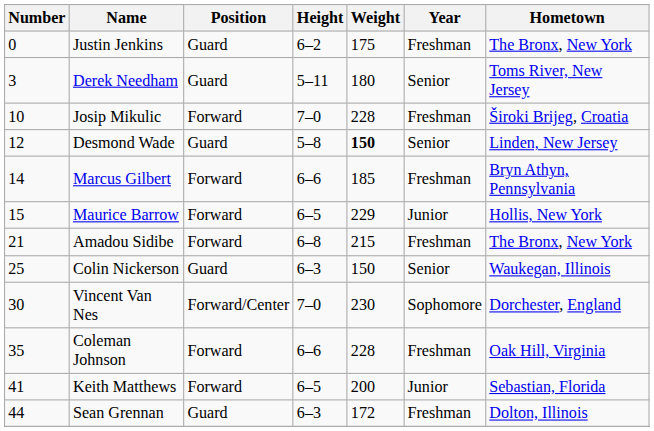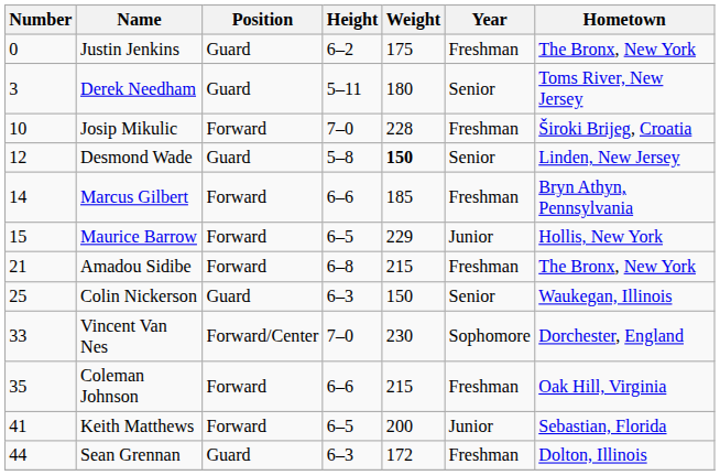 <table class="wikitable" style="font-size: 95%;">
 <tr>
 <th>Number</th>
 <th>Name</th>
 <th>Position</th>
 <th>Height</th>
 <th>Weight</th>
 <th>Year</th>
 <th>Hometown</th>
 </tr>
 <tr>
 <td>0</td>
 <td>Justin Jenkins</td>
 <td>Guard</td>
 <td>6–2</td>
 <td>175</td>
 <td>Freshman</td>
 <td><a href='#'>The Bronx</a>, <a href='#'>New York</a></td>
 </tr>
 <tr>
 <td>3</td>
 <td><a href='#'>Derek Needham</a></td>
 <td>Guard</td>
 <td>5–11</td>
 <td>180</td>
 <td>Senior</td>
 <td><a href='#'>Toms River, New Jersey</a></td>
 </tr>
 <tr>
 <td>10</td>
 <td>Josip Mikulic</td>
 <td>Forward</td>
 <td>7–0</td>
 <td>228</td>
 <td>Freshman</td>
 <td><a href='#'>Široki Brijeg</a>, <a href='#'>Croatia</a></td>
 </tr>
 <tr>
 <td>12</td>
 <td>Desmond Wade</td>
 <td>Guard</td>
 <td>5–8</td>
 <td><strong>150</strong></td>
 <td>Senior</td>
 <td><a href='#'>Linden, New Jersey</a></td>
 </tr>
 <tr>
 <td>14</td>
 <td><a href='#'>Marcus Gilbert</a></td>
 <td>Forward</td>
 <td>6–6</td>
 <td>185</td>
 <td>Freshman</td>
 <td><a href='#'>Bryn Athyn, Pennsylvania</a></td>
 </tr>
 <tr>
 <td>15</td>
 <td><a href='#'>Maurice Barrow</a></td>
 <td>Forward</td>
 <td>6–5</td>
 <td>229</td>
 <td>Junior</td>
 <td><a href='#'>Hollis, New York</a></td>
 </tr>
 <tr>
 <td>21</td>
 <td>Amadou Sidibe</td>
 <td>Forward</td>
 <td>6–8</td>
 <td>215</td>
 <td>Freshman</td>
 <td><a href='#'>The Bronx</a>, <a href='#'>New York</a></td>
 </tr>
 <tr>
 <td>25</td>
 <td>Colin Nickerson</td>
 <td>Guard</td>
 <td>6–3</td>
 <td>150</td>
 <td>Senior</td>
 <td><a href='#'>Waukegan, Illinois</a></td>
 </tr>
 <tr>
-<td>30</td>
+<td>33</td>
 <td>Vincent Van Nes</td>
 <td>Forward/Center</td>
 <td>7–0</td>
 <td>230</td>
 <td>Sophomore</td>
 <td><a href='#'>Dorchester</a>, <a href='#'>England</a></td>
 </tr>
 <tr>
 <td>35</td>
 <td>Coleman Johnson</td>
 <td>Forward</td>
 <td>6–6</td>
-<td>228</td>
+<td>215</td>
 <td>Freshman</td>
 <td><a href='#'>Oak Hill, Virginia</a></td>
 </tr>
 <tr>
 <td>41</td>
 <td>Keith Matthews</td>
 <td>Forward</td>
 <td>6–5</td>
 <td>200</td>
 <td>Junior</td>
 <td><a href='#'>Sebastian, Florida</a></td>
 </tr>
 <tr>
 <td>44</td>
 <td>Sean Grennan</td>
 <td>Guard</td>
 <td>6–3</td>
 <td>172</td>
 <td>Freshman</td>
 <td><a href='#'>Dolton, Illinois</a></td>
 </tr>
 <tr>
 </tr>
 </table>
